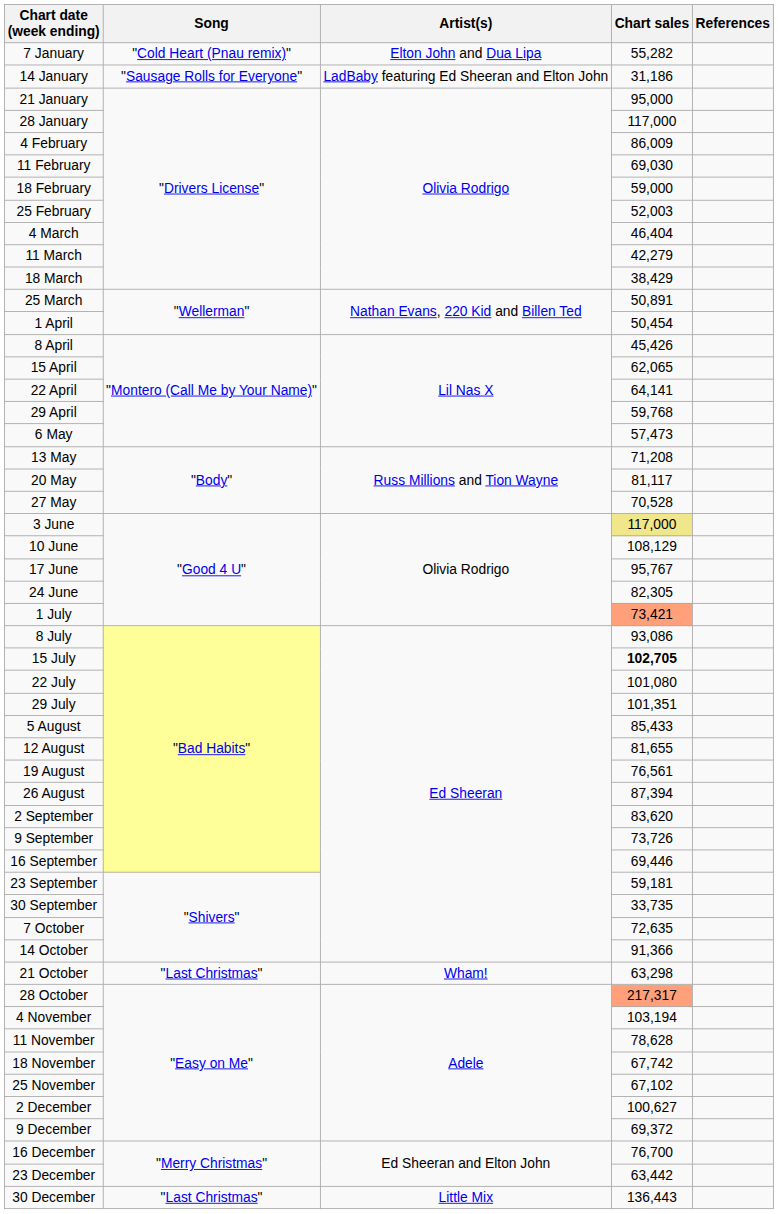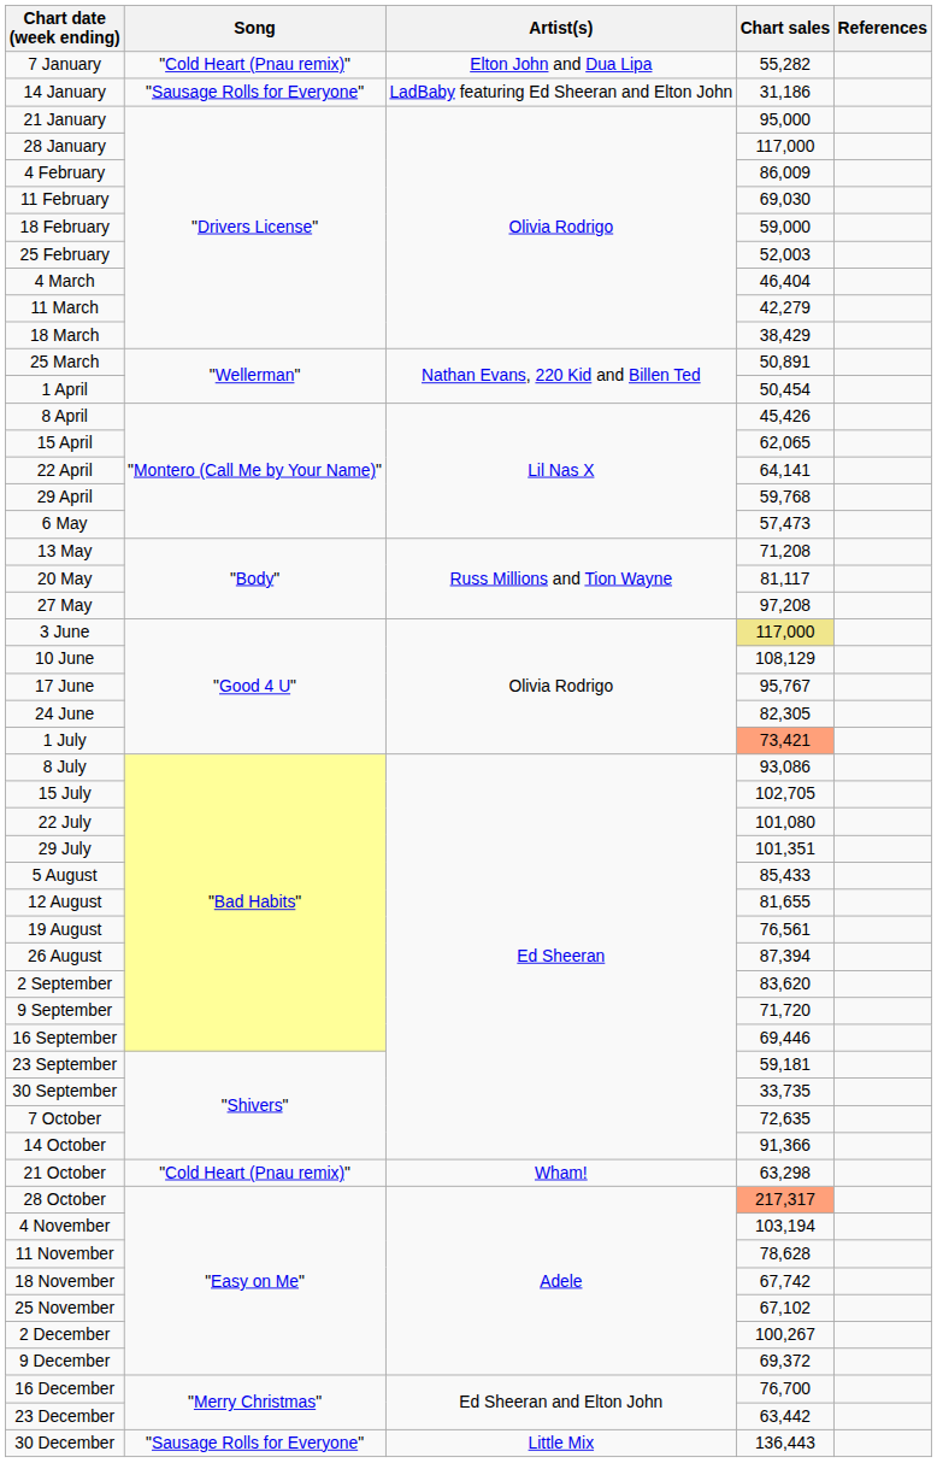 <table class="wikitable sortable" style="font-size:97%; text-align:center;">
 <tr>
 <th>Chart date<br>(week ending)</th>
 <th>Song</th>
 <th>Artist(s)</th>
 <th>Chart sales</th>
 <th>References</th>
 </tr>
 <tr>
 <td>7 January</td>
 <td>"<a href='#'>Cold Heart (Pnau remix)</a>"</td>
 <td><a href='#'>Elton John</a> and <a href='#'>Dua Lipa</a></td>
 <td>55,282</td>
 <td></td>
 </tr>
 <tr>
 <td>14 January</td>
 <td>"<a href='#'>Sausage Rolls for Everyone</a>"</td>
 <td><a href='#'>LadBaby</a> featuring Ed Sheeran and Elton John</td>
 <td>31,186</td>
 <td></td>
 </tr>
 <tr>
 <td>21 January</td>
 <td rowspan="9">"<a href='#'>Drivers License</a>"</td>
 <td rowspan="9"><a href='#'>Olivia Rodrigo</a></td>
 <td>95,000</td>
 <td></td>
 </tr>
 <tr>
 <td>28 January</td>
 <td>117,000</td>
 <td></td>
 </tr>
 <tr>
 <td>4 February</td>
 <td>86,009</td>
 <td></td>
 </tr>
 <tr>
 <td>11 February</td>
 <td>69,030</td>
 <td></td>
 </tr>
 <tr>
 <td>18 February</td>
 <td>59,000</td>
 <td></td>
 </tr>
 <tr>
 <td>25 February</td>
 <td>52,003</td>
 <td></td>
 </tr>
 <tr>
 <td>4 March</td>
 <td>46,404</td>
 <td></td>
 </tr>
 <tr>
 <td>11 March</td>
 <td>42,279</td>
 <td></td>
 </tr>
 <tr>
 <td>18 March</td>
 <td>38,429</td>
 <td></td>
 </tr>
 <tr>
 <td>25 March</td>
 <td rowspan="2">"<a href='#'>Wellerman</a>"</td>
 <td rowspan="2"><a href='#'>Nathan Evans</a>, <a href='#'>220 Kid</a> and <a href='#'>Billen Ted</a></td>
 <td>50,891</td>
 <td></td>
 </tr>
 <tr>
 <td>1 April</td>
 <td>50,454</td>
 <td></td>
 </tr>
 <tr>
 <td>8 April</td>
 <td rowspan="5">"<a href='#'>Montero (Call Me by Your Name)</a>"</td>
 <td rowspan="5"><a href='#'>Lil Nas X</a></td>
 <td>45,426</td>
 <td></td>
 </tr>
 <tr>
 <td>15 April</td>
 <td>62,065</td>
 <td></td>
 </tr>
 <tr>
 <td>22 April</td>
 <td>64,141</td>
 <td></td>
 </tr>
 <tr>
 <td>29 April</td>
 <td>59,768</td>
 <td></td>
 </tr>
 <tr>
 <td>6 May</td>
 <td>57,473</td>
 <td></td>
 </tr>
 <tr>
 <td>13 May</td>
 <td rowspan="3">"<a href='#'>Body</a>"</td>
 <td rowspan="3"><a href='#'>Russ Millions</a> and <a href='#'>Tion Wayne</a></td>
 <td>71,208</td>
 <td></td>
 </tr>
 <tr>
 <td>20 May</td>
 <td>81,117</td>
 <td></td>
 </tr>
 <tr>
 <td>27 May</td>
-<td>70,528</td>
+<td>97,208</td>
 <td></td>
 </tr>
 <tr>
 <td>3 June</td>
 <td rowspan="5">"<a href='#'>Good 4 U</a>"</td>
 <td rowspan="5">Olivia Rodrigo</td>
 <td style="background: khaki;">117,000</td>
 <td></td>
 </tr>
 <tr>
 <td>10 June</td>
 <td>108,129</td>
 <td></td>
 </tr>
 <tr>
 <td>17 June</td>
 <td>95,767</td>
 <td></td>
 </tr>
 <tr>
 <td>24 June</td>
 <td>82,305</td>
 <td></td>
 </tr>
 <tr>
 <td>1 July</td>
 <td style="background: lightsalmon;">73,421</td>
 <td></td>
 </tr>
 <tr>
 <td>8 July</td>
 <td bgcolor=#FFFF99 rowspan="11">"<a href='#'>Bad Habits</a>"</td>
 <td rowspan="15"><a href='#'>Ed Sheeran</a></td>
 <td>93,086</td>
 <td></td>
 </tr>
 <tr>
 <td>15 July</td>
-<td><strong>102,705</strong></td>
+<td>102,705</td>
 <td></td>
 </tr>
 <tr>
 <td>22 July</td>
 <td>101,080</td>
 <td></td>
 </tr>
 <tr>
 <td>29 July</td>
 <td>101,351</td>
 <td></td>
 </tr>
 <tr>
 <td>5 August</td>
 <td>85,433</td>
 <td></td>
 </tr>
 <tr>
 <td>12 August</td>
 <td>81,655</td>
 <td></td>
 </tr>
 <tr>
 <td>19 August</td>
 <td>76,561</td>
 <td></td>
 </tr>
 <tr>
 <td>26 August</td>
 <td>87,394</td>
 <td></td>
 </tr>
 <tr>
 <td>2 September</td>
 <td>83,620</td>
 <td></td>
 </tr>
 <tr>
 <td>9 September</td>
-<td>73,726</td>
+<td>71,720</td>
 <td></td>
 </tr>
 <tr>
 <td>16 September</td>
 <td>69,446</td>
 <td></td>
 </tr>
 <tr>
 <td>23 September</td>
 <td rowspan="4">"<a href='#'>Shivers</a>"</td>
 <td>59,181</td>
 <td></td>
 </tr>
 <tr>
 <td>30 September</td>
 <td>33,735</td>
 <td></td>
 </tr>
 <tr>
 <td>7 October</td>
 <td>72,635</td>
 <td></td>
 </tr>
 <tr>
 <td>14 October</td>
 <td>91,366</td>
 <td></td>
 </tr>
 <tr>
 <td>21 October</td>
-<td>"<a href='#'>Last Christmas</a>"</td>
+<td>"<a href='#'>Cold Heart (Pnau remix)</a>"</td>
 <td><a href='#'>Wham!</a></td>
 <td>63,298</td>
 <td></td>
 </tr>
 <tr>
 <td>28 October</td>
 <td rowspan=7>"<a href='#'>Easy on Me</a>"</td>
 <td rowspan=7><a href='#'>Adele</a></td>
 <td style="background: lightsalmon;">217,317</td>
 <td></td>
 </tr>
 <tr>
 <td>4 November</td>
 <td>103,194</td>
 <td></td>
 </tr>
 <tr>
 <td>11 November</td>
 <td>78,628</td>
 <td></td>
 </tr>
 <tr>
 <td>18 November</td>
 <td>67,742</td>
 <td></td>
 </tr>
 <tr>
 <td>25 November</td>
 <td>67,102</td>
 <td></td>
 </tr>
 <tr>
 <td>2 December</td>
-<td>100,627</td>
+<td>100,267</td>
 <td></td>
 </tr>
 <tr>
 <td>9 December</td>
 <td>69,372</td>
 <td></td>
 </tr>
 <tr>
 <td>16 December</td>
 <td rowspan=2>"<a href='#'>Merry Christmas</a>"</td>
 <td rowspan=2>Ed Sheeran and Elton John</td>
 <td>76,700</td>
 <td></td>
 </tr>
 <tr>
 <td>23 December</td>
 <td>63,442</td>
 <td></td>
 </tr>
 <tr>
 <td>30 December</td>
-<td>"<a href='#'>Last Christmas</a>"</td>
+<td>"<a href='#'>Sausage Rolls for Everyone</a>"</td>
 <td><a href='#'>Little Mix</a></td>
 <td>136,443</td>
 <td></td>
 </tr>
 </table>
